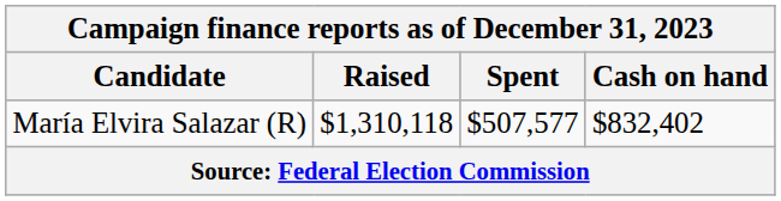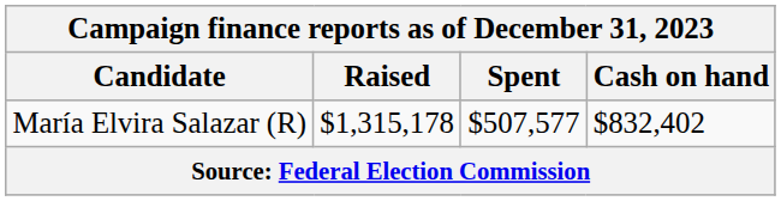 <table class="wikitable sortable">
 <tr>
 <th colspan=4>Campaign finance reports as of December 31, 2023</th>
 </tr>
 <tr style="text-align:center;">
 <th>Candidate</th>
 <th>Raised</th>
 <th>Spent</th>
 <th>Cash on hand</th>
 </tr>
 <tr>
 <td>María Elvira Salazar (R)</td>
-<td>$1,310,118</td>
+<td>$1,315,178</td>
 <td>$507,577</td>
 <td>$832,402</td>
 </tr>
 <tr>
 <th colspan="4"><small>Source: <a href='#'>Federal Election Commission</a></small></th>
 </tr>
 </table>
